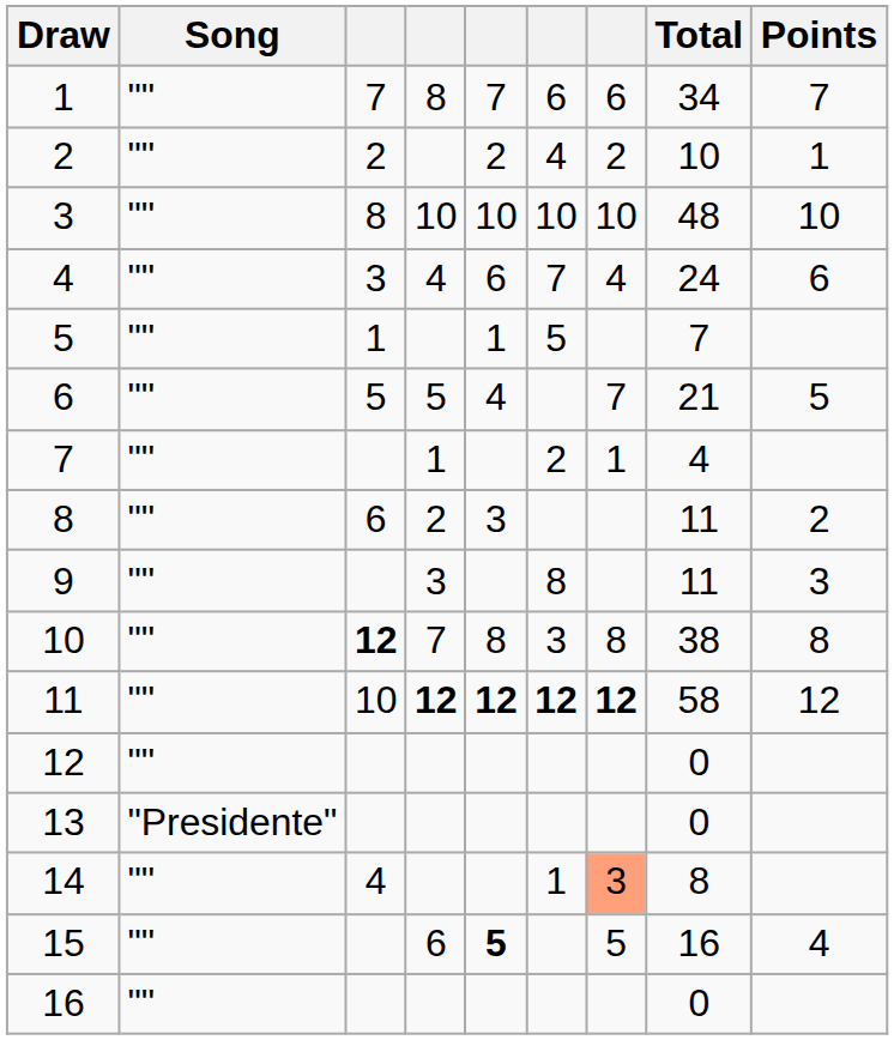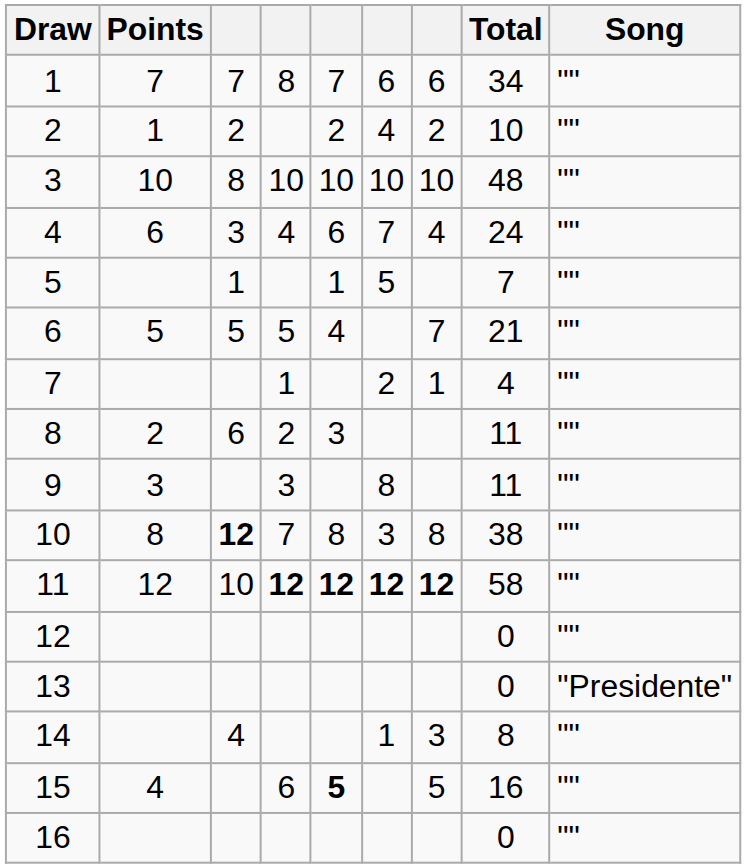 <table class="wikitable collapsible" style="margin: 1em auto 1em auto; text-align:center;">
 <tr>
 <th>Draw</th>
-<th>Song</th>
+<th>Points</th>
 <th><small></small></th>
 <th><small></small></th>
 <th><small></small></th>
 <th><small></small></th>
 <th><small></small></th>
 <th>Total</th>
-<th>Points</th>
+<th>Song</th>
 </tr>
 <tr>
 <td>1</td>
-<td align="left">""</td>
+<td>7</td>
 <td>7</td>
 <td>8</td>
 <td>7</td>
 <td>6</td>
 <td>6</td>
 <td>34</td>
-<td>7</td>
+<td align="left">""</td>
 </tr>
 <tr>
 <td>2</td>
-<td align="left">""</td>
+<td>1</td>
 <td>2</td>
 <td></td>
 <td>2</td>
 <td>4</td>
 <td>2</td>
 <td>10</td>
-<td>1</td>
+<td align="left">""</td>
 </tr>
 <tr>
 <td>3</td>
-<td align="left">""</td>
+<td>10</td>
 <td>8</td>
 <td>10</td>
 <td>10</td>
 <td>10</td>
 <td>10</td>
 <td>48</td>
-<td>10</td>
+<td align="left">""</td>
 </tr>
 <tr>
 <td>4</td>
-<td align="left">""</td>
+<td>6</td>
 <td>3</td>
 <td>4</td>
 <td>6</td>
 <td>7</td>
 <td>4</td>
 <td>24</td>
-<td>6</td>
+<td align="left">""</td>
 </tr>
 <tr>
 <td>5</td>
-<td align="left">""</td>
+<td></td>
 <td>1</td>
 <td></td>
 <td>1</td>
 <td>5</td>
 <td></td>
 <td>7</td>
-<td></td>
+<td align="left">""</td>
 </tr>
 <tr>
 <td>6</td>
-<td align="left">""</td>
+<td>5</td>
 <td>5</td>
 <td>5</td>
 <td>4</td>
 <td></td>
 <td>7</td>
 <td>21</td>
-<td>5</td>
+<td align="left">""</td>
 </tr>
 <tr>
 <td>7</td>
-<td align="left">""</td>
+<td></td>
 <td></td>
 <td>1</td>
 <td></td>
 <td>2</td>
 <td>1</td>
 <td>4</td>
-<td></td>
+<td align="left">""</td>
 </tr>
 <tr>
 <td>8</td>
-<td align="left">""</td>
+<td>2</td>
 <td>6</td>
 <td>2</td>
 <td>3</td>
 <td></td>
 <td></td>
 <td>11</td>
-<td>2</td>
+<td align="left">""</td>
 </tr>
 <tr>
 <td>9</td>
-<td align="left">""</td>
+<td>3</td>
 <td></td>
 <td>3</td>
 <td></td>
 <td>8</td>
 <td></td>
 <td>11</td>
-<td>3</td>
+<td align="left">""</td>
 </tr>
 <tr>
 <td>10</td>
-<td align="left">""</td>
+<td>8</td>
 <td><strong>12</strong></td>
 <td>7</td>
 <td>8</td>
 <td>3</td>
 <td>8</td>
 <td>38</td>
-<td>8</td>
+<td align="left">""</td>
 </tr>
 <tr>
 <td>11</td>
-<td align="left">""</td>
+<td>12</td>
 <td>10</td>
 <td><strong>12</strong></td>
 <td><strong>12</strong></td>
 <td><strong>12</strong></td>
 <td><strong>12</strong></td>
 <td>58</td>
-<td>12</td>
+<td align="left">""</td>
 </tr>
 <tr>
 <td>12</td>
-<td align="left">""</td>
+<td></td>
 <td></td>
 <td></td>
 <td></td>
 <td></td>
 <td></td>
 <td>0</td>
-<td></td>
+<td align="left">""</td>
 </tr>
 <tr>
 <td>13</td>
-<td align="left">"Presidente"</td>
+<td></td>
 <td></td>
 <td></td>
 <td></td>
 <td></td>
 <td></td>
 <td>0</td>
-<td></td>
+<td align="left">"Presidente"</td>
 </tr>
 <tr>
 <td>14</td>
-<td align="left">""</td>
+<td></td>
 <td>4</td>
 <td></td>
 <td></td>
 <td>1</td>
-<td style="background: lightsalmon;">3</td>
+<td>3</td>
 <td>8</td>
-<td></td>
+<td align="left">""</td>
 </tr>
 <tr>
 <td>15</td>
-<td align="left">""</td>
+<td>4</td>
 <td></td>
 <td>6</td>
 <td><strong>5</strong></td>
 <td></td>
 <td>5</td>
 <td>16</td>
-<td>4</td>
+<td align="left">""</td>
 </tr>
 <tr>
 <td>16</td>
-<td align="left">""</td>
+<td></td>
 <td></td>
 <td></td>
 <td></td>
 <td></td>
 <td></td>
 <td>0</td>
-<td></td>
+<td align="left">""</td>
 </tr>
 </table>
